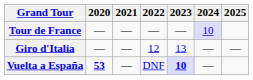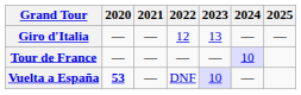 <table class="wikitable plainrowheaders">
 <tr>
 <th scope="col"><a href='#'>Grand Tour</a></th>
 <th scope="col">2020</th>
 <th scope="col">2021</th>
 <th scope="col">2022</th>
 <th scope="col">2023</th>
 <th scope="col">2024</th>
 <th scope="col">2025</th>
 </tr>
 <tr style="text-align:center;">
+<th scope="row"> <a href='#'>Giro d'Italia</a></th>
+<td>—</td>
+<td>—</td>
+<td><a href='#'>12</a></td>
+<td><a href='#'>13</a></td>
+<td>—</td>
+<td>—</td>
+</tr>
+<tr style="text-align:center;">
 <th scope="row"> <a href='#'>Tour de France</a></th>
 <td>—</td>
 <td>—</td>
 <td>—</td>
 <td>—</td>
 <td style="background:#ddf;"><a href='#'>10</a></td>
 <td></td>
 </tr>
 <tr style="text-align:center;">
-<th scope="row"> <a href='#'>Giro d'Italia</a></th>
-<td>—</td>
-<td>—</td>
-<td><a href='#'>12</a></td>
-<td><a href='#'>13</a></td>
-<td>—</td>
-<td>—</td>
-</tr>
-<tr style="text-align:center;">
 <th scope="row"> <a href='#'>Vuelta a España</a></th>
 <td><strong><a href='#'>53</a></strong></td>
 <td>—</td>
 <td><a href='#'>DNF</a></td>
-<td style="background:#ddf;"><strong><a href='#'>10</a></strong></td>
+<td style="background:#ddf;"><a href='#'>10</a></td>
 <td>—</td>
 <td></td>
 </tr>
 </table>
